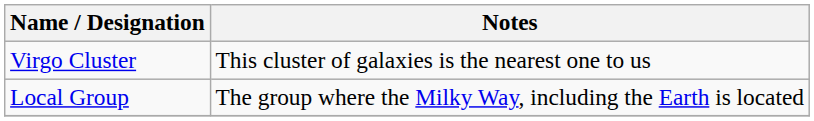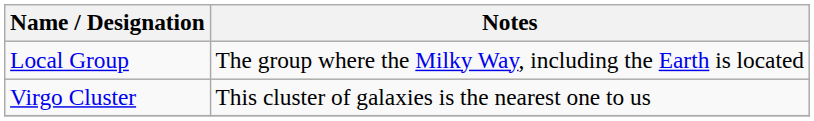 <table class=wikitable>
 <tr>
 <th>Name / Designation</th>
 <th>Notes</th>
 </tr>
 <tr>
+<td><a href='#'>Local Group</a></td>
+<td>The group where the <a href='#'>Milky Way</a>, including the <a href='#'>Earth</a> is located</td>
+</tr>
+<tr>
 <td><a href='#'>Virgo Cluster</a></td>
 <td>This cluster of galaxies is the nearest one to us</td>
 </tr>
 <tr>
-<td><a href='#'>Local Group</a></td>
-<td>The group where the <a href='#'>Milky Way</a>, including the <a href='#'>Earth</a> is located</td>
-</tr>
-<tr>
 </tr>
 </table>
